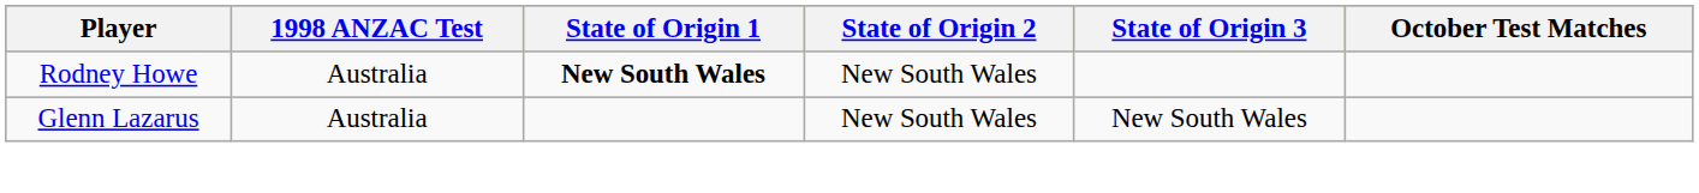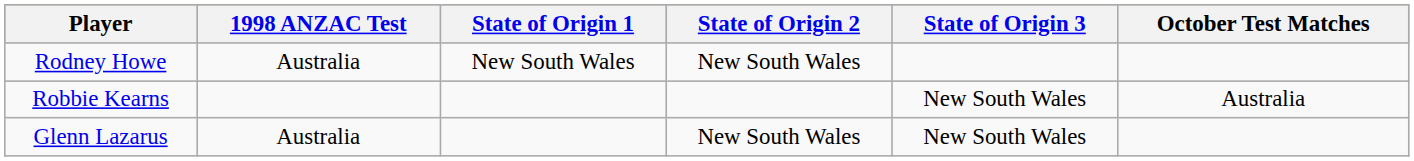 <table class="wikitable"  style="width:100%; font-size:90%; text-align:center">
 <tr style="background:#bdb76b;">
 <th>Player</th>
 <th><a href='#'>1998 ANZAC Test</a></th>
 <th><a href='#'>State of Origin 1</a></th>
 <th><a href='#'>State of Origin 2</a></th>
 <th><a href='#'>State of Origin 3</a></th>
 <th>October Test Matches</th>
 </tr>
 <tr style="text-align:center">
 <td><a href='#'>Rodney Howe</a></td>
 <td>Australia</td>
-<td><strong>New South Wales</strong></td>
+<td>New South Wales</td>
 <td>New South Wales</td>
 <td></td>
 <td></td>
+</tr>
+<tr>
+<td><a href='#'>Robbie Kearns</a></td>
+<td></td>
+<td></td>
+<td></td>
+<td>New South Wales</td>
+<td>Australia</td>
 </tr>
 <tr>
 <td><a href='#'>Glenn Lazarus</a></td>
 <td>Australia</td>
 <td></td>
 <td>New South Wales</td>
 <td>New South Wales</td>
 <td></td>
 </tr>
 </table>
